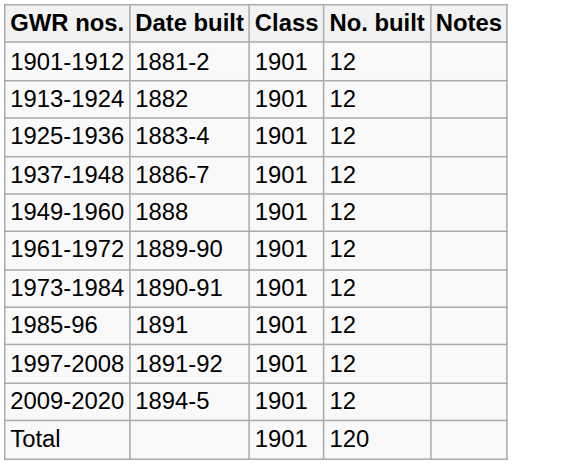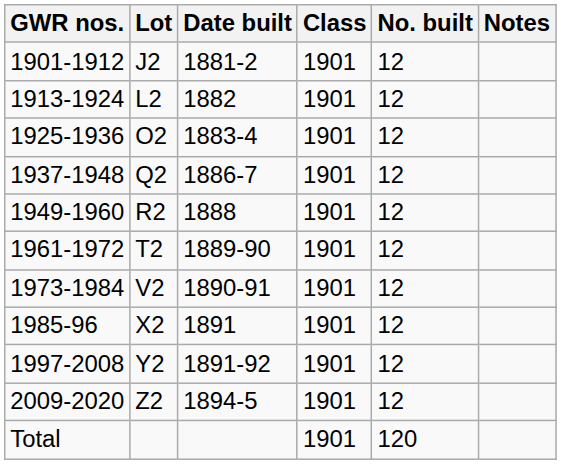 <table class="wikitable">
 <tr>
 <th>GWR nos.</th>
+<th>Lot</th>
 <th>Date built</th>
 <th>Class</th>
 <th>No. built</th>
 <th>Notes</th>
 </tr>
 <tr>
 <td>1901-1912</td>
+<td>J2</td>
 <td>1881-2</td>
 <td>1901</td>
 <td>12</td>
 <td></td>
 </tr>
 <tr>
 <td>1913-1924</td>
+<td>L2</td>
 <td>1882</td>
 <td>1901</td>
 <td>12</td>
 <td></td>
 </tr>
 <tr>
 <td>1925-1936</td>
+<td>O2</td>
 <td>1883-4</td>
 <td>1901</td>
 <td>12</td>
 <td></td>
 </tr>
 <tr>
 <td>1937-1948</td>
+<td>Q2</td>
 <td>1886-7</td>
 <td>1901</td>
 <td>12</td>
 <td></td>
 </tr>
 <tr>
 <td>1949-1960</td>
+<td>R2</td>
 <td>1888</td>
 <td>1901</td>
 <td>12</td>
 <td></td>
 </tr>
 <tr>
 <td>1961-1972</td>
+<td>T2</td>
 <td>1889-90</td>
 <td>1901</td>
 <td>12</td>
 <td></td>
 </tr>
 <tr>
 <td>1973-1984</td>
+<td>V2</td>
 <td>1890-91</td>
 <td>1901</td>
 <td>12</td>
 <td></td>
 </tr>
 <tr>
 <td>1985-96</td>
+<td>X2</td>
 <td>1891</td>
 <td>1901</td>
 <td>12</td>
 <td></td>
 </tr>
 <tr>
 <td>1997-2008</td>
+<td>Y2</td>
 <td>1891-92</td>
 <td>1901</td>
 <td>12</td>
 <td></td>
 </tr>
 <tr>
 <td>2009-2020</td>
+<td>Z2</td>
 <td>1894-5</td>
 <td>1901</td>
 <td>12</td>
 <td></td>
 </tr>
 <tr>
 <td>Total</td>
 <td></td>
+<td></td>
 <td>1901</td>
 <td>120</td>
 <td></td>
 </tr>
 </table>
